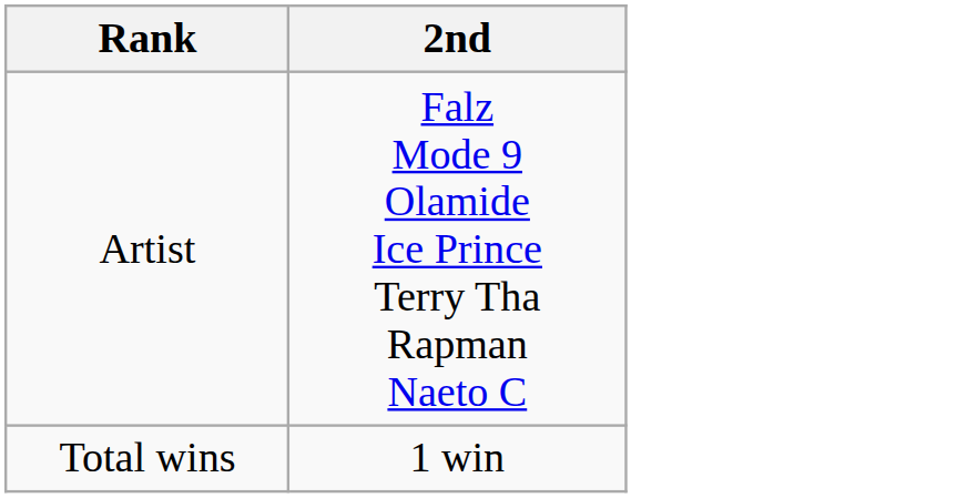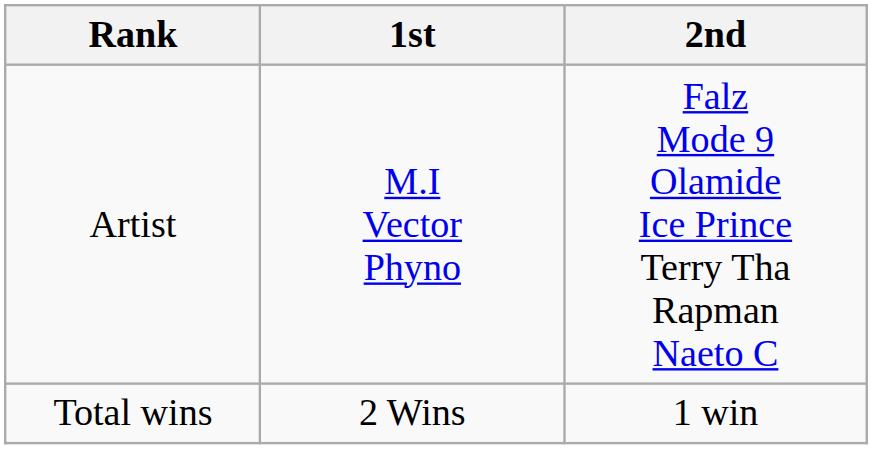 <table class="wikitable">
 <tr>
 <th style="width:100px;">Rank</th>
+<th style="width:120px;">1st</th>
 <th style="width:120px;">2nd</th>
 </tr>
 <tr align=center>
 <td>Artist</td>
+<td><a href='#'>M.I</a><br><a href='#'>Vector</a><br><a href='#'>Phyno</a></td>
 <td><a href='#'>Falz</a><br><a href='#'>Mode 9</a><br><a href='#'>Olamide</a><br><a href='#'>Ice Prince</a><br>Terry Tha Rapman<br><a href='#'>Naeto C</a></td>
 </tr>
 <tr align=center>
 <td>Total wins</td>
+<td>2 Wins</td>
 <td>1 win</td>
 </tr>
 </table>
